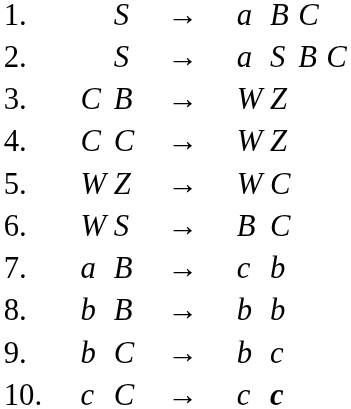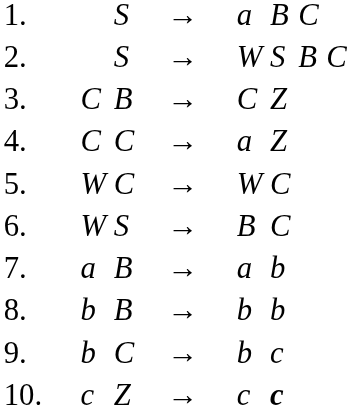 <table>
 <tr>
 <td>1.      </td>
 <td></td>
 <td><em>S</em>    </td>
 <td>→    </td>
 <td><em>a</em></td>
 <td><em>B</em></td>
 <td><em>C</em></td>
 </tr>
 <tr>
 <td>2.</td>
 <td></td>
 <td><em>S</em></td>
 <td>→</td>
-<td><em>a</em></td>
+<td><em>W</em></td>
 <td><em>S</em></td>
 <td><em>B</em></td>
 <td><em>C</em></td>
 </tr>
 <tr>
 <td>3.</td>
 <td><em>C</em></td>
 <td><em>B</em></td>
 <td>→</td>
-<td><em>W</em></td>
+<td><em>C</em></td>
 <td><em>Z</em></td>
 </tr>
 <tr>
 <td>4.</td>
 <td><em>C</em></td>
 <td><em>C</em></td>
 <td>→</td>
-<td><em>W</em></td>
+<td><em>a</em></td>
 <td><em>Z</em></td>
 </tr>
 <tr>
 <td>5.</td>
 <td><em>W</em></td>
-<td><em>Z</em></td>
+<td><em>C</em></td>
 <td>→</td>
 <td><em>W</em></td>
 <td><em>C</em></td>
 </tr>
 <tr>
 <td>6.</td>
 <td><em>W</em></td>
 <td><em>S</em></td>
 <td>→</td>
 <td><em>B</em></td>
 <td><em>C</em></td>
 </tr>
 <tr>
 <td>7.</td>
 <td><em>a</em></td>
 <td><em>B</em></td>
 <td>→</td>
-<td><em>c</em></td>
+<td><em>a</em></td>
 <td><em>b</em></td>
 </tr>
 <tr>
 <td>8.</td>
 <td><em>b</em></td>
 <td><em>B</em></td>
 <td>→</td>
 <td><em>b</em></td>
 <td><em>b</em></td>
 <td></td>
 </tr>
 <tr>
 <td>9.</td>
 <td><em>b</em></td>
 <td><em>C</em></td>
 <td>→</td>
 <td><em>b</em></td>
 <td><em>c</em></td>
 </tr>
 <tr>
 <td>10.</td>
 <td><em>c</em></td>
-<td><em>C</em></td>
+<td><em>Z</em></td>
 <td>→</td>
 <td><em>c</em></td>
 <td><strong><em>c</em></strong></td>
 </tr>
 </table>
